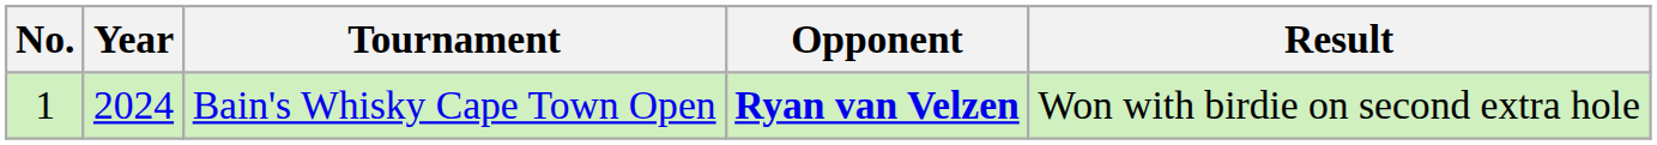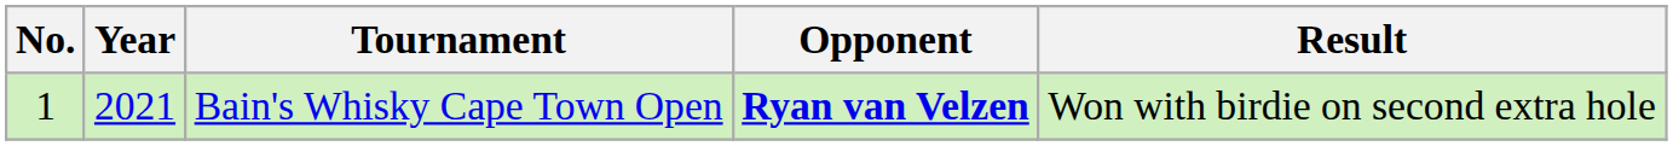 <table class="wikitable" style="font-size:95%;">
 <tr>
 <th>No.</th>
 <th>Year</th>
 <th>Tournament</th>
 <th>Opponent</th>
 <th>Result</th>
 </tr>
 <tr style="background:#D0F0C0;">
 <td align=center>1</td>
-<td><a href='#'>2024</a></td>
+<td><a href='#'>2021</a></td>
 <td><a href='#'>Bain's Whisky Cape Town Open</a></td>
 <td><strong> <a href='#'>Ryan van Velzen</a></strong></td>
 <td>Won with birdie on second extra hole</td>
 </tr>
 </table>
